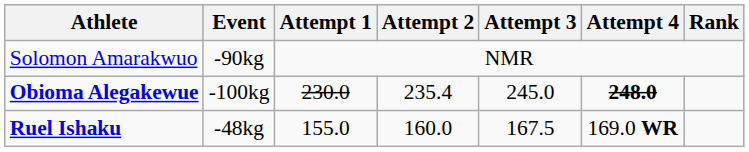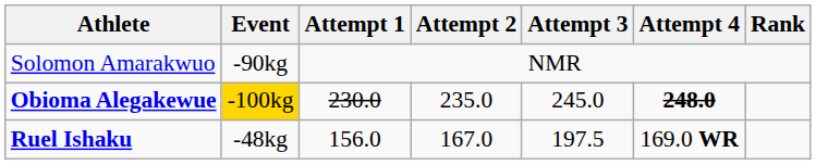 <table class="wikitable" style="font-size:90%">
 <tr>
 <th>Athlete</th>
 <th>Event</th>
 <th>Attempt 1</th>
 <th>Attempt 2</th>
 <th>Attempt 3</th>
 <th>Attempt 4</th>
 <th>Rank</th>
 </tr>
 <tr>
 <td><a href='#'>Solomon Amarakwuo</a></td>
 <td align=center>-90kg</td>
 <td align=center colspan="5">NMR</td>
 </tr>
 <tr>
 <td><strong><a href='#'>Obioma Alegakewue</a></strong></td>
-<td align=center>-100kg</td>
+<td align=center style="background: gold;">-100kg</td>
 <td align=center><s>230.0</s></td>
-<td align=center>235.4</td>
+<td align=center>235.0</td>
 <td align=center>245.0</td>
 <td align=center><strong><s>248.0</s></strong></td>
 <td align=center></td>
 </tr>
 <tr>
 <td><strong><a href='#'>Ruel Ishaku</a></strong></td>
 <td align=center>-48kg</td>
-<td align=center>155.0</td>
-<td align=center>160.0</td>
-<td align=center>167.5</td>
+<td align=center>156.0</td>
+<td align=center>167.0</td>
+<td align=center>197.5</td>
 <td align=center>169.0 <strong>WR</strong></td>
 <td align=center></td>
 </tr>
 </table>
